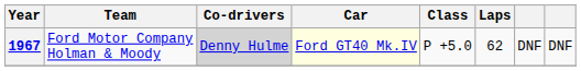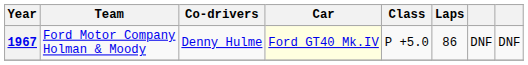 <table class="wikitable" style="text-align:center; font-size:90%">
 <tr>
 <th>Year</th>
 <th>Team</th>
 <th>Co-drivers</th>
 <th>Car</th>
 <th>Class</th>
 <th>Laps</th>
 <th></th>
 <th></th>
 </tr>
 <tr>
 <th><a href='#'>1967</a></th>
 <td align="left"> <a href='#'>Ford Motor Company</a><br> <a href='#'>Holman & Moody</a></td>
-<td align="left" style="background: lightgrey;"> <a href='#'>Denny Hulme</a></td>
+<td align="left"> <a href='#'>Denny Hulme</a></td>
 <td align="left" style="background: lightyellow;"><a href='#'>Ford GT40 Mk.IV</a></td>
 <td>P +5.0</td>
-<td>62</td>
+<td>86</td>
 <td>DNF</td>
 <td>DNF</td>
 </tr>
 <tr>
 </tr>
 </table>
